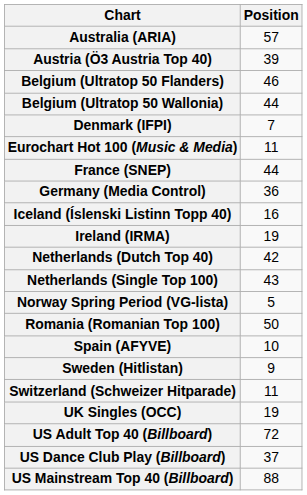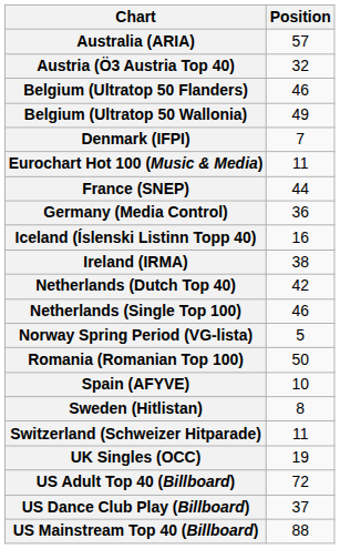 <table class="wikitable sortable plainrowheaders" style="text-align:center">
 <tr>
 <th scope="col">Chart</th>
 <th scope="col">Position</th>
 </tr>
 <tr>
 <th scope="row">Australia (ARIA)</th>
 <td>57</td>
 </tr>
 <tr>
 <th scope="row">Austria (Ö3 Austria Top 40)</th>
-<td>39</td>
+<td>32</td>
 </tr>
 <tr>
 <th scope="row">Belgium (Ultratop 50 Flanders)</th>
 <td>46</td>
 </tr>
 <tr>
 <th scope="row">Belgium (Ultratop 50 Wallonia)</th>
-<td>44</td>
+<td>49</td>
 </tr>
 <tr>
 <th scope="row">Denmark (IFPI)</th>
 <td>7</td>
 </tr>
 <tr>
 <th scope="row">Eurochart Hot 100 (<em>Music & Media</em>)</th>
 <td>11</td>
 </tr>
 <tr>
 <th scope="row">France (SNEP)</th>
 <td>44</td>
 </tr>
 <tr>
 <th scope="row">Germany (Media Control)</th>
 <td>36</td>
 </tr>
 <tr>
 <th scope="row">Iceland (Íslenski Listinn Topp 40)</th>
 <td>16</td>
 </tr>
 <tr>
 <th scope="row">Ireland (IRMA)</th>
-<td>19</td>
+<td>38</td>
 </tr>
 <tr>
 <th scope="row">Netherlands (Dutch Top 40)</th>
 <td>42</td>
 </tr>
 <tr>
 <th scope="row">Netherlands (Single Top 100)</th>
-<td>43</td>
+<td>46</td>
 </tr>
 <tr>
 <th scope="row">Norway Spring Period (VG-lista)</th>
 <td>5</td>
 </tr>
 <tr>
 <th scope="row">Romania (Romanian Top 100)</th>
 <td>50</td>
 </tr>
 <tr>
 <th scope="row">Spain (AFYVE)</th>
 <td>10</td>
 </tr>
 <tr>
 <th scope="row">Sweden (Hitlistan)</th>
-<td>9</td>
+<td>8</td>
 </tr>
 <tr>
 <th scope="row">Switzerland (Schweizer Hitparade)</th>
 <td>11</td>
 </tr>
 <tr>
 <th scope="row">UK Singles (OCC)</th>
 <td>19</td>
 </tr>
 <tr>
 <th scope="row">US Adult Top 40 (<em>Billboard</em>)</th>
 <td>72</td>
 </tr>
 <tr>
 <th scope="row">US Dance Club Play (<em>Billboard</em>)</th>
 <td>37</td>
 </tr>
 <tr>
 <th scope="row">US Mainstream Top 40 (<em>Billboard</em>)</th>
 <td>88</td>
 </tr>
 </table>
